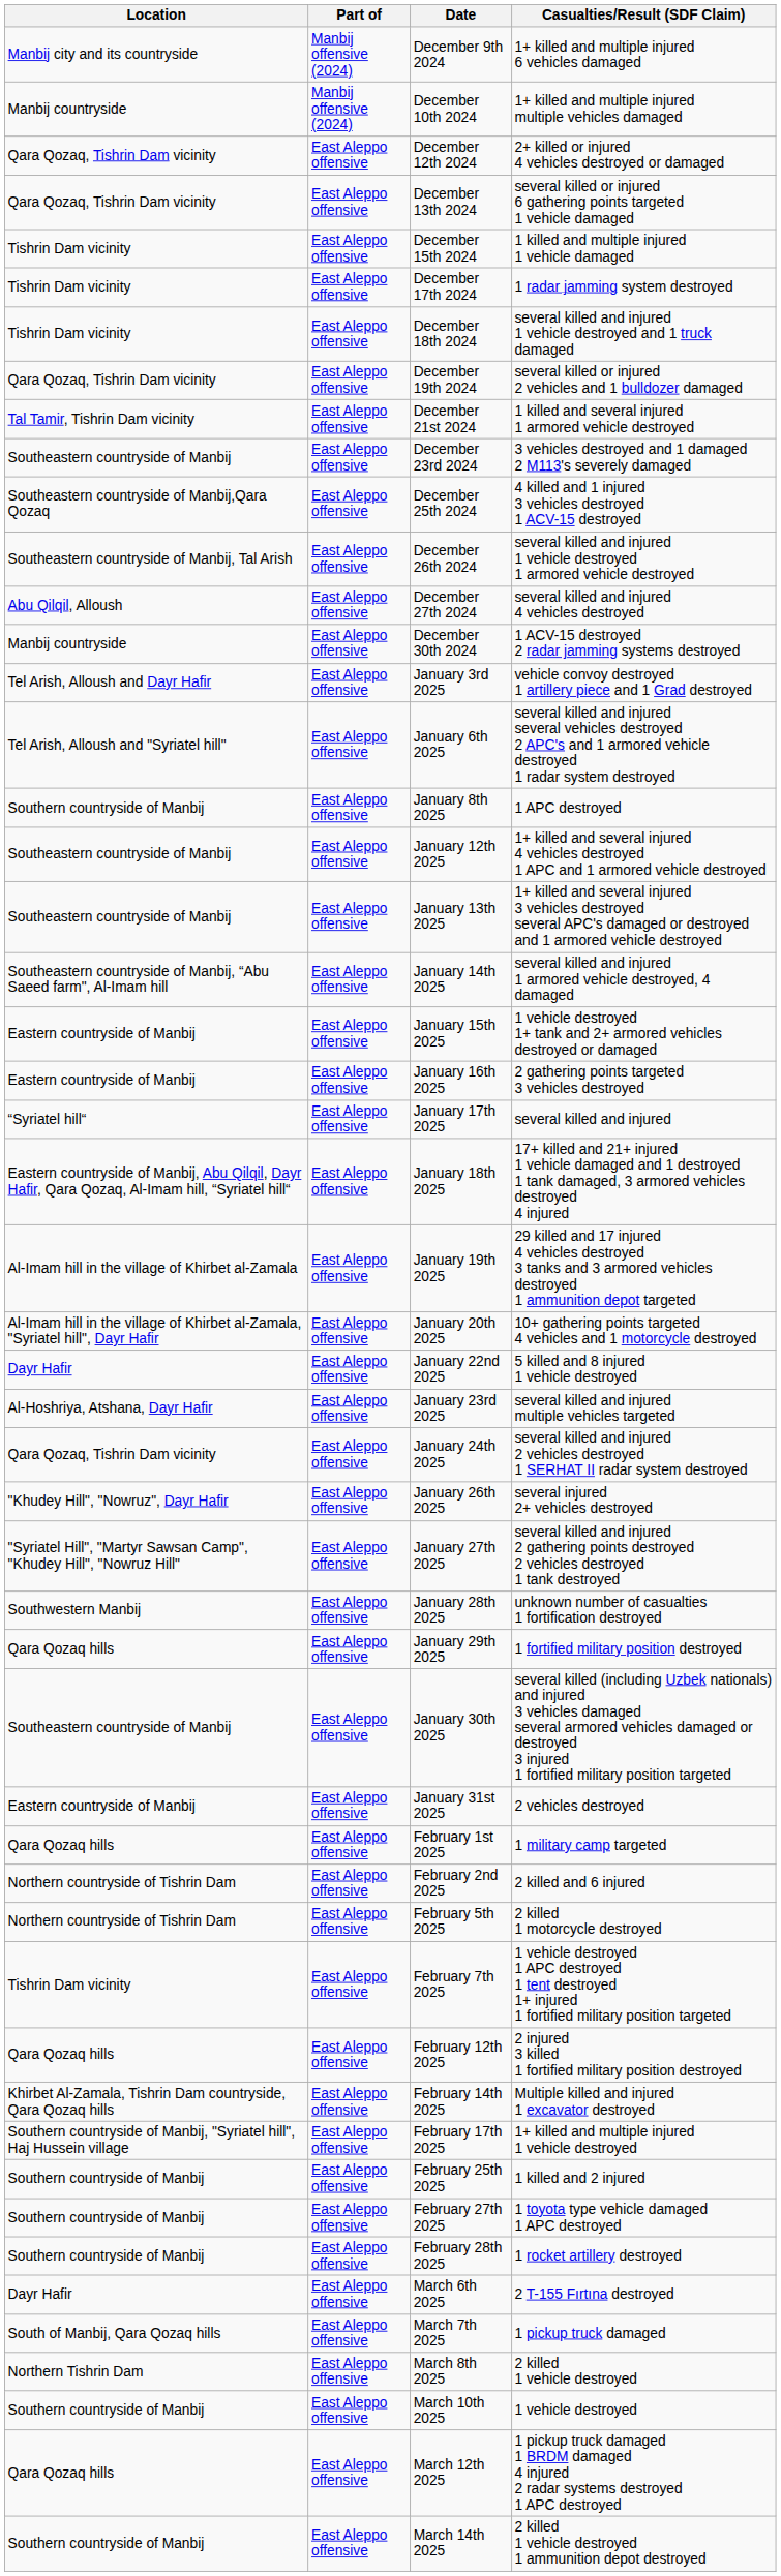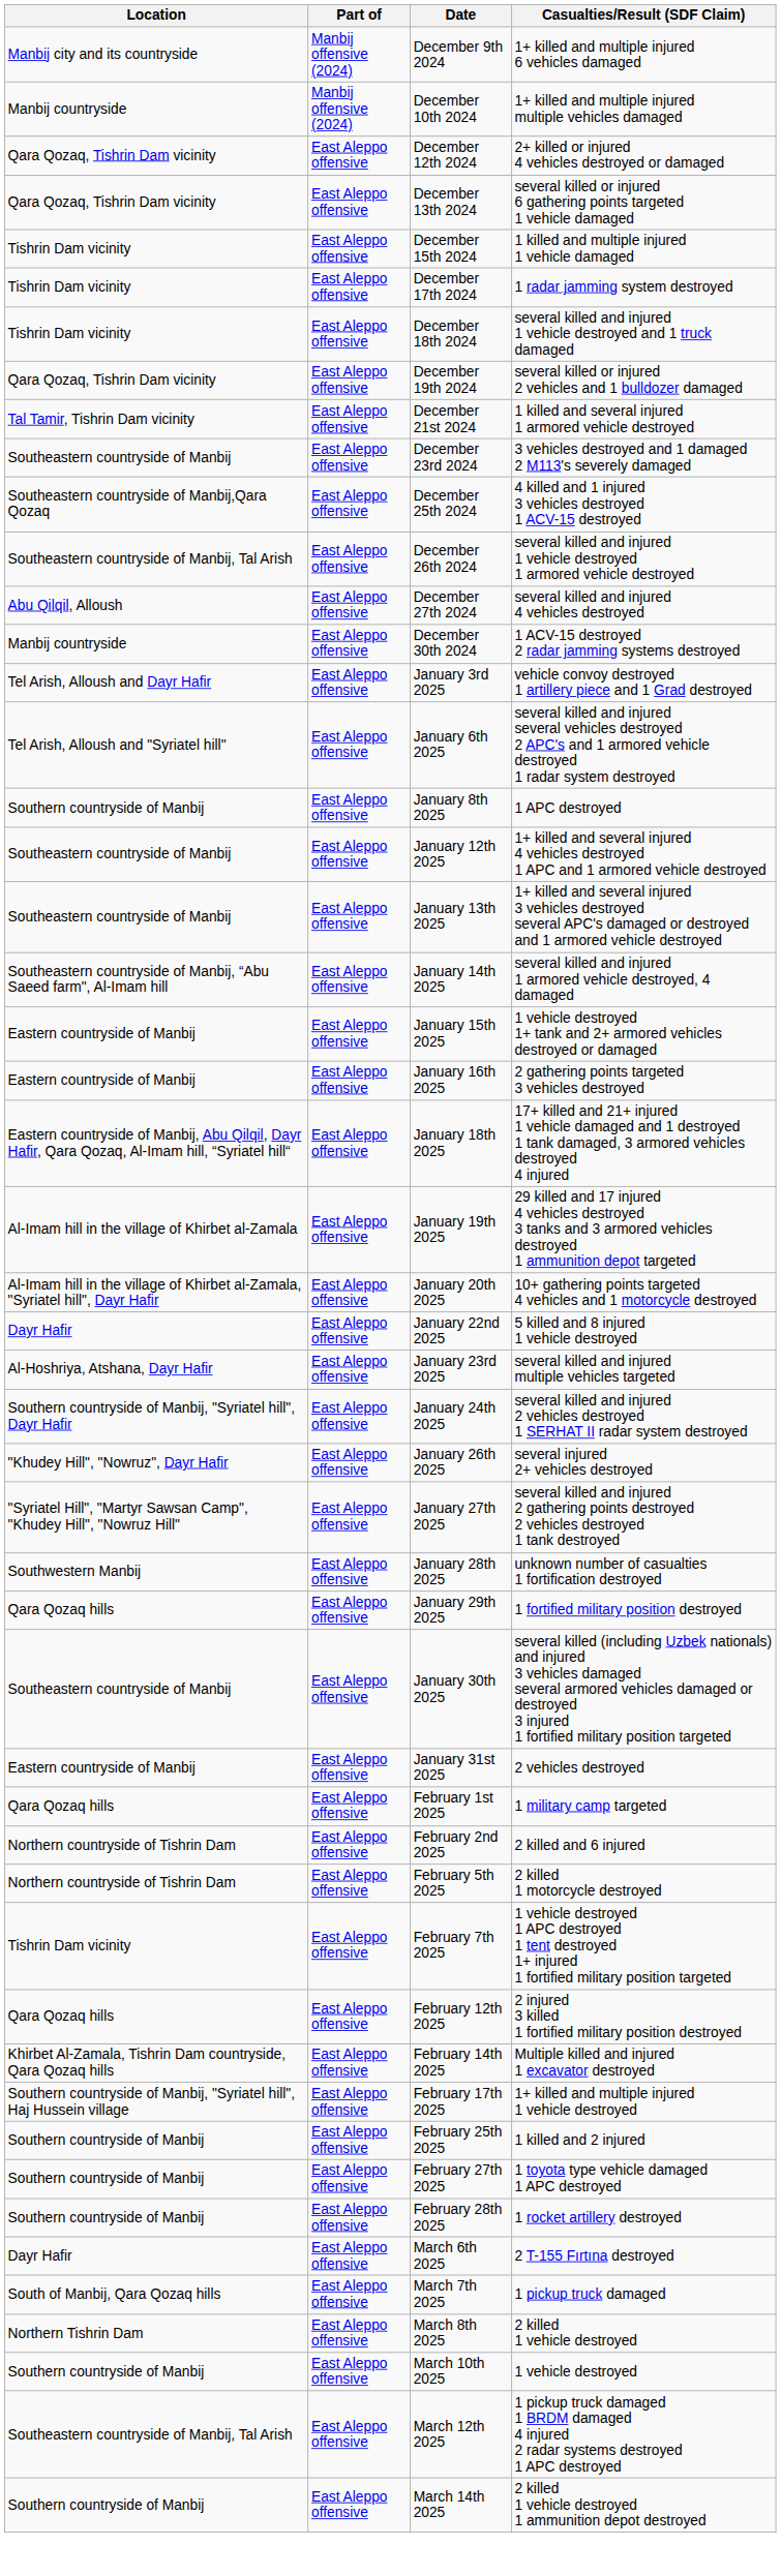 <table class="wikitable sortable">
 <tr>
 <th>Location</th>
 <th>Part of</th>
 <th>Date</th>
 <th>Casualties/Result (SDF Claim)</th>
 </tr>
 <tr>
 <td><a href='#'>Manbij</a> city and its countryside</td>
 <td><a href='#'>Manbij offensive (2024)</a></td>
 <td>December 9th 2024</td>
 <td> 1+ killed and multiple injured<br> 6 vehicles damaged</td>
 </tr>
 <tr>
 <td>Manbij countryside</td>
 <td><a href='#'>Manbij offensive (2024)</a></td>
 <td>December 10th 2024</td>
 <td> 1+ killed and multiple injured<br> multiple vehicles damaged</td>
 </tr>
 <tr>
 <td>Qara Qozaq, <a href='#'>Tishrin Dam</a> vicinity</td>
 <td><a href='#'>East Aleppo offensive</a></td>
 <td>December 12th 2024</td>
 <td> 2+ killed or injured<br> 4 vehicles destroyed or damaged</td>
 </tr>
 <tr>
 <td>Qara Qozaq, Tishrin Dam vicinity</td>
 <td><a href='#'>East Aleppo offensive</a></td>
 <td>December 13th 2024</td>
 <td> several killed or injured<br> 6 gathering points targeted<br> 1 vehicle damaged</td>
 </tr>
 <tr>
 <td>Tishrin Dam vicinity</td>
 <td><a href='#'>East Aleppo offensive</a></td>
 <td>December 15th 2024</td>
 <td> 1 killed and multiple injured<br> 1 vehicle damaged</td>
 </tr>
 <tr>
 <td>Tishrin Dam vicinity</td>
 <td><a href='#'>East Aleppo offensive</a></td>
 <td>December 17th 2024</td>
 <td> 1 <a href='#'>radar jamming</a> system destroyed</td>
 </tr>
 <tr>
 <td>Tishrin Dam vicinity</td>
 <td><a href='#'>East Aleppo offensive</a></td>
 <td>December 18th 2024</td>
 <td> several killed and injured<br> 1 vehicle destroyed and 1 <a href='#'>truck</a> damaged</td>
 </tr>
 <tr>
 <td>Qara Qozaq, Tishrin Dam vicinity</td>
 <td><a href='#'>East Aleppo offensive</a></td>
 <td>December 19th 2024</td>
 <td> several killed or injured<br> 2 vehicles and 1 <a href='#'>bulldozer</a> damaged</td>
 </tr>
 <tr>
 <td><a href='#'>Tal Tamir</a>, Tishrin Dam vicinity</td>
 <td><a href='#'>East Aleppo offensive</a></td>
 <td>December 21st 2024</td>
 <td> 1 killed and several injured<br> 1 armored vehicle destroyed</td>
 </tr>
 <tr>
 <td>Southeastern countryside of Manbij</td>
 <td><a href='#'>East Aleppo offensive</a></td>
 <td>December 23rd 2024</td>
 <td> 3 vehicles destroyed and 1 damaged<br> 2 <a href='#'>M113</a>'s severely damaged</td>
 </tr>
 <tr>
 <td>Southeastern countryside of Manbij,Qara Qozaq</td>
 <td><a href='#'>East Aleppo offensive</a></td>
 <td>December 25th 2024</td>
 <td> 4 killed and 1 injured<br> 3 vehicles destroyed<br> 1 <a href='#'>ACV-15</a> destroyed</td>
 </tr>
 <tr>
 <td>Southeastern countryside of Manbij, Tal Arish</td>
 <td><a href='#'>East Aleppo offensive</a></td>
 <td>December 26th 2024</td>
 <td> several killed and injured<br> 1 vehicle destroyed<br> 1 armored vehicle destroyed</td>
 </tr>
 <tr>
 <td><a href='#'>Abu Qilqil</a>, Alloush</td>
 <td><a href='#'>East Aleppo offensive</a></td>
 <td>December 27th 2024</td>
 <td> several killed and injured<br> 4 vehicles destroyed</td>
 </tr>
 <tr>
 <td>Manbij countryside</td>
 <td><a href='#'>East Aleppo offensive</a></td>
 <td>December 30th 2024</td>
 <td> 1 ACV-15 destroyed<br> 2 <a href='#'>radar jamming</a> systems destroyed</td>
 </tr>
 <tr>
 <td>Tel Arish, Alloush and <a href='#'>Dayr Hafir</a></td>
 <td><a href='#'>East Aleppo offensive</a></td>
 <td>January 3rd 2025</td>
 <td> vehicle convoy destroyed<br> 1 <a href='#'>artillery piece</a> and 1 <a href='#'>Grad</a> destroyed</td>
 </tr>
 <tr>
 <td>Tel Arish, Alloush and "Syriatel hill"</td>
 <td><a href='#'>East Aleppo offensive</a></td>
 <td>January 6th 2025</td>
 <td> several killed and injured<br> several vehicles destroyed<br> 2 <a href='#'>APC's</a> and 1 armored vehicle destroyed<br> 1 radar system destroyed</td>
 </tr>
 <tr>
 <td>Southern countryside of Manbij</td>
 <td><a href='#'>East Aleppo offensive</a></td>
 <td>January 8th 2025</td>
 <td> 1 APC destroyed</td>
 </tr>
 <tr>
 <td>Southeastern countryside of Manbij</td>
 <td><a href='#'>East Aleppo offensive</a></td>
 <td>January 12th 2025</td>
 <td> 1+ killed and several injured<br> 4 vehicles destroyed<br> 1 APC and 1 armored vehicle destroyed</td>
 </tr>
 <tr>
 <td>Southeastern countryside of Manbij</td>
 <td><a href='#'>East Aleppo offensive</a></td>
 <td>January 13th 2025</td>
 <td> 1+ killed and several injured<br> 3 vehicles destroyed<br> several APC's damaged or destroyed and 1 armored vehicle destroyed</td>
 </tr>
 <tr>
 <td>Southeastern countryside of Manbij, “Abu Saeed farm", Al-Imam hill</td>
 <td><a href='#'>East Aleppo offensive</a></td>
 <td>January 14th 2025</td>
 <td> several killed and injured<br> 1 armored vehicle destroyed, 4 damaged</td>
 </tr>
 <tr>
 <td>Eastern countryside of Manbij</td>
 <td><a href='#'>East Aleppo offensive</a></td>
 <td>January 15th 2025</td>
 <td> 1 vehicle destroyed<br> 1+ tank and 2+ armored vehicles destroyed or damaged</td>
 </tr>
 <tr>
 <td>Eastern countryside of Manbij</td>
 <td><a href='#'>East Aleppo offensive</a></td>
 <td>January 16th 2025</td>
 <td> 2 gathering points targeted<br> 3 vehicles destroyed</td>
 </tr>
 <tr>
-<td>“Syriatel hill“</td>
-<td><a href='#'>East Aleppo offensive</a></td>
-<td>January 17th 2025</td>
-<td> several killed and injured</td>
-</tr>
-<tr>
 <td>Eastern countryside of Manbij, <a href='#'>Abu Qilqil</a>, <a href='#'>Dayr Hafir</a>, Qara Qozaq, Al-Imam hill, “Syriatel hill“</td>
 <td><a href='#'>East Aleppo offensive</a></td>
 <td>January 18th 2025</td>
 <td> 17+ killed and 21+ injured<br> 1 vehicle damaged and 1 destroyed<br> 1 tank damaged, 3 armored vehicles destroyed<br> 4 injured</td>
 </tr>
 <tr>
 <td>Al-Imam hill in the village of Khirbet al-Zamala</td>
 <td><a href='#'>East Aleppo offensive</a></td>
 <td>January 19th 2025</td>
 <td> 29 killed and 17 injured<br> 4 vehicles destroyed<br> 3 tanks and 3 armored vehicles destroyed<br> 1 <a href='#'>ammunition depot</a> targeted</td>
 </tr>
 <tr>
 <td>Al-Imam hill in the village of Khirbet al-Zamala, "Syriatel hill", <a href='#'>Dayr Hafir</a></td>
 <td><a href='#'>East Aleppo offensive</a></td>
 <td>January 20th 2025</td>
 <td> 10+ gathering points targeted<br> 4 vehicles and 1 <a href='#'>motorcycle</a> destroyed</td>
 </tr>
 <tr>
 <td><a href='#'>Dayr Hafir</a></td>
 <td><a href='#'>East Aleppo offensive</a></td>
 <td>January 22nd 2025</td>
 <td> 5 killed and 8 injured<br> 1 vehicle destroyed</td>
 </tr>
 <tr>
 <td>Al-Hoshriya, Atshana, <a href='#'>Dayr Hafir</a></td>
 <td><a href='#'>East Aleppo offensive</a></td>
 <td>January 23rd 2025</td>
 <td> several killed and injured<br> multiple vehicles targeted</td>
 </tr>
 <tr>
-<td>Qara Qozaq, Tishrin Dam vicinity</td>
+<td>Southern countryside of Manbij, "Syriatel hill", <a href='#'>Dayr Hafir</a></td>
 <td><a href='#'>East Aleppo offensive</a></td>
 <td>January 24th 2025</td>
 <td> several killed and injured<br> 2 vehicles destroyed<br> 1 <a href='#'>SERHAT II</a> radar system destroyed</td>
 </tr>
 <tr>
 <td>"Khudey Hill", "Nowruz", <a href='#'>Dayr Hafir</a></td>
 <td><a href='#'>East Aleppo offensive</a></td>
 <td>January 26th 2025</td>
 <td> several injured<br> 2+ vehicles destroyed</td>
 </tr>
 <tr>
 <td>"Syriatel Hill", "Martyr Sawsan Camp", "Khudey Hill",  "Nowruz Hill"</td>
 <td><a href='#'>East Aleppo offensive</a></td>
 <td>January 27th 2025</td>
 <td> several killed and injured<br> 2 gathering points destroyed<br> 2 vehicles destroyed<br> 1 tank destroyed</td>
 </tr>
 <tr>
 <td>Southwestern Manbij</td>
 <td><a href='#'>East Aleppo offensive</a></td>
 <td>January 28th 2025</td>
 <td> unknown number of casualties<br> 1 fortification destroyed</td>
 </tr>
 <tr>
 <td>Qara Qozaq hills</td>
 <td><a href='#'>East Aleppo offensive</a></td>
 <td>January 29th 2025</td>
 <td> 1 <a href='#'>fortified military position</a> destroyed</td>
 </tr>
 <tr>
 <td>Southeastern countryside of Manbij</td>
 <td><a href='#'>East Aleppo offensive</a></td>
 <td>January 30th 2025</td>
 <td> several killed (including <a href='#'>Uzbek</a> nationals) and injured<br> 3 vehicles damaged<br> several armored vehicles damaged or destroyed<br> 3 injured<br> 1 fortified military position targeted</td>
 </tr>
 <tr>
 <td>Eastern countryside of Manbij</td>
 <td><a href='#'>East Aleppo offensive</a></td>
 <td>January 31st 2025</td>
 <td> 2 vehicles destroyed</td>
 </tr>
 <tr>
 <td>Qara Qozaq hills</td>
 <td><a href='#'>East Aleppo offensive</a></td>
 <td>February 1st 2025</td>
 <td> 1 <a href='#'>military camp</a> targeted</td>
 </tr>
 <tr>
 <td>Northern countryside of Tishrin Dam</td>
 <td><a href='#'>East Aleppo offensive</a></td>
 <td>February 2nd 2025</td>
 <td> 2 killed and 6 injured</td>
 </tr>
 <tr>
 <td>Northern countryside of Tishrin Dam</td>
 <td><a href='#'>East Aleppo offensive</a></td>
 <td>February 5th 2025</td>
 <td> 2 killed<br> 1 motorcycle destroyed</td>
 </tr>
 <tr>
 <td>Tishrin Dam vicinity</td>
 <td><a href='#'>East Aleppo offensive</a></td>
 <td>February 7th 2025</td>
 <td> 1 vehicle destroyed<br> 1 APC destroyed<br> 1 <a href='#'>tent</a> destroyed<br> 1+ injured<br> 1 fortified military position targeted</td>
 </tr>
 <tr>
 <td>Qara Qozaq hills</td>
 <td><a href='#'>East Aleppo offensive</a></td>
 <td>February 12th 2025</td>
 <td> 2 injured<br> 3 killed<br> 1 fortified military position destroyed</td>
 </tr>
 <tr>
 <td>Khirbet Al-Zamala, Tishrin Dam countryside, Qara Qozaq hills</td>
 <td><a href='#'>East Aleppo offensive</a></td>
 <td>February 14th 2025</td>
 <td> Multiple killed and injured<br> 1 <a href='#'>excavator</a> destroyed</td>
 </tr>
 <tr>
 <td>Southern countryside of Manbij, "Syriatel hill", Haj Hussein village</td>
 <td><a href='#'>East Aleppo offensive</a></td>
 <td>February 17th 2025</td>
 <td> 1+ killed and multiple injured<br> 1 vehicle destroyed</td>
 </tr>
 <tr>
 <td>Southern countryside of Manbij</td>
 <td><a href='#'>East Aleppo offensive</a></td>
 <td>February 25th 2025</td>
 <td> 1 killed and 2 injured</td>
 </tr>
 <tr>
 <td>Southern countryside of Manbij</td>
 <td><a href='#'>East Aleppo offensive</a></td>
 <td>February 27th 2025</td>
 <td> 1 <a href='#'>toyota</a> type vehicle damaged<br> 1 APC destroyed</td>
 </tr>
 <tr>
 <td>Southern countryside of Manbij</td>
 <td><a href='#'>East Aleppo offensive</a></td>
 <td>February 28th 2025</td>
 <td> 1 <a href='#'>rocket artillery</a> destroyed</td>
 </tr>
 <tr>
 <td>Dayr Hafir</td>
 <td><a href='#'>East Aleppo offensive</a></td>
 <td>March 6th 2025</td>
 <td> 2 <a href='#'>T-155 Fırtına</a> destroyed</td>
 </tr>
 <tr>
 <td>South of Manbij, Qara Qozaq hills</td>
 <td><a href='#'>East Aleppo offensive</a></td>
 <td>March 7th 2025</td>
 <td> 1 <a href='#'>pickup truck</a> damaged</td>
 </tr>
 <tr>
 <td>Northern Tishrin Dam</td>
 <td><a href='#'>East Aleppo offensive</a></td>
 <td>March 8th 2025</td>
 <td> 2 killed<br> 1 vehicle destroyed</td>
 </tr>
 <tr>
 <td>Southern countryside of Manbij</td>
 <td><a href='#'>East Aleppo offensive</a></td>
 <td>March 10th 2025</td>
 <td> 1 vehicle destroyed</td>
 </tr>
 <tr>
-<td>Qara Qozaq hills</td>
+<td>Southeastern countryside of Manbij, Tal Arish</td>
 <td><a href='#'>East Aleppo offensive</a></td>
 <td>March 12th 2025</td>
 <td> 1 pickup truck damaged<br> 1 <a href='#'>BRDM</a> damaged<br> 4 injured<br> 2 radar systems destroyed<br> 1 APC destroyed</td>
 </tr>
 <tr>
 <td>Southern countryside of Manbij</td>
 <td><a href='#'>East Aleppo offensive</a></td>
 <td>March 14th 2025</td>
 <td> 2 killed<br> 1 vehicle destroyed<br> 1 ammunition depot destroyed</td>
 </tr>
 </table>
